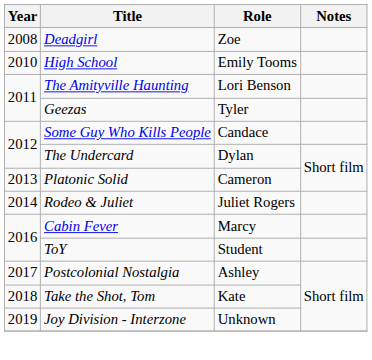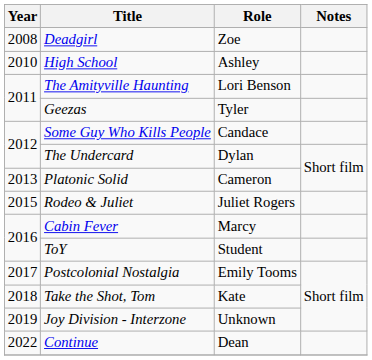 <table class="wikitable sortable">
 <tr>
 <th>Year</th>
 <th>Title</th>
 <th>Role</th>
 <th class="unsortable">Notes</th>
 </tr>
 <tr>
 <td>2008</td>
 <td><em><a href='#'>Deadgirl</a></em></td>
 <td>Zoe</td>
 <td></td>
 </tr>
 <tr>
 <td>2010</td>
 <td><em><a href='#'>High School</a></em></td>
-<td>Emily Tooms</td>
+<td>Ashley</td>
 <td></td>
 </tr>
 <tr>
 <td rowspan="2">2011</td>
 <td><em><a href='#'>The Amityville Haunting</a></em></td>
 <td>Lori Benson</td>
 <td></td>
 </tr>
 <tr>
 <td><em>Geezas</em></td>
 <td>Tyler</td>
 <td></td>
 </tr>
 <tr>
 <td rowspan="2">2012</td>
 <td><em><a href='#'>Some Guy Who Kills People</a></em></td>
 <td>Candace</td>
 <td></td>
 </tr>
 <tr>
 <td><em>The Undercard</em></td>
 <td>Dylan</td>
 <td rowspan="2">Short film</td>
 </tr>
 <tr>
 <td>2013</td>
 <td><em>Platonic Solid</em></td>
 <td>Cameron</td>
 </tr>
 <tr>
-<td>2014</td>
+<td>2015</td>
 <td><em>Rodeo & Juliet</em></td>
 <td>Juliet Rogers</td>
 <td></td>
 </tr>
 <tr>
 <td rowspan="2">2016</td>
 <td><em><a href='#'>Cabin Fever</a></em></td>
 <td>Marcy</td>
 <td></td>
 </tr>
 <tr>
 <td><em>ToY</em></td>
 <td>Student</td>
 <td></td>
 </tr>
 <tr>
 <td>2017</td>
 <td><em>Postcolonial Nostalgia</em></td>
-<td>Ashley</td>
+<td>Emily Tooms</td>
 <td rowspan="3">Short film</td>
 </tr>
 <tr>
 <td>2018</td>
 <td><em>Take the Shot, Tom</em></td>
 <td>Kate</td>
 </tr>
 <tr>
 <td>2019</td>
 <td><em>Joy Division - Interzone</em></td>
 <td>Unknown</td>
 </tr>
 <tr>
+<td>2022</td>
+<td><em><a href='#'>Continue</a></em></td>
+<td>Dean</td>
+<td></td>
+</tr>
+<tr>
 </tr>
 </table>
